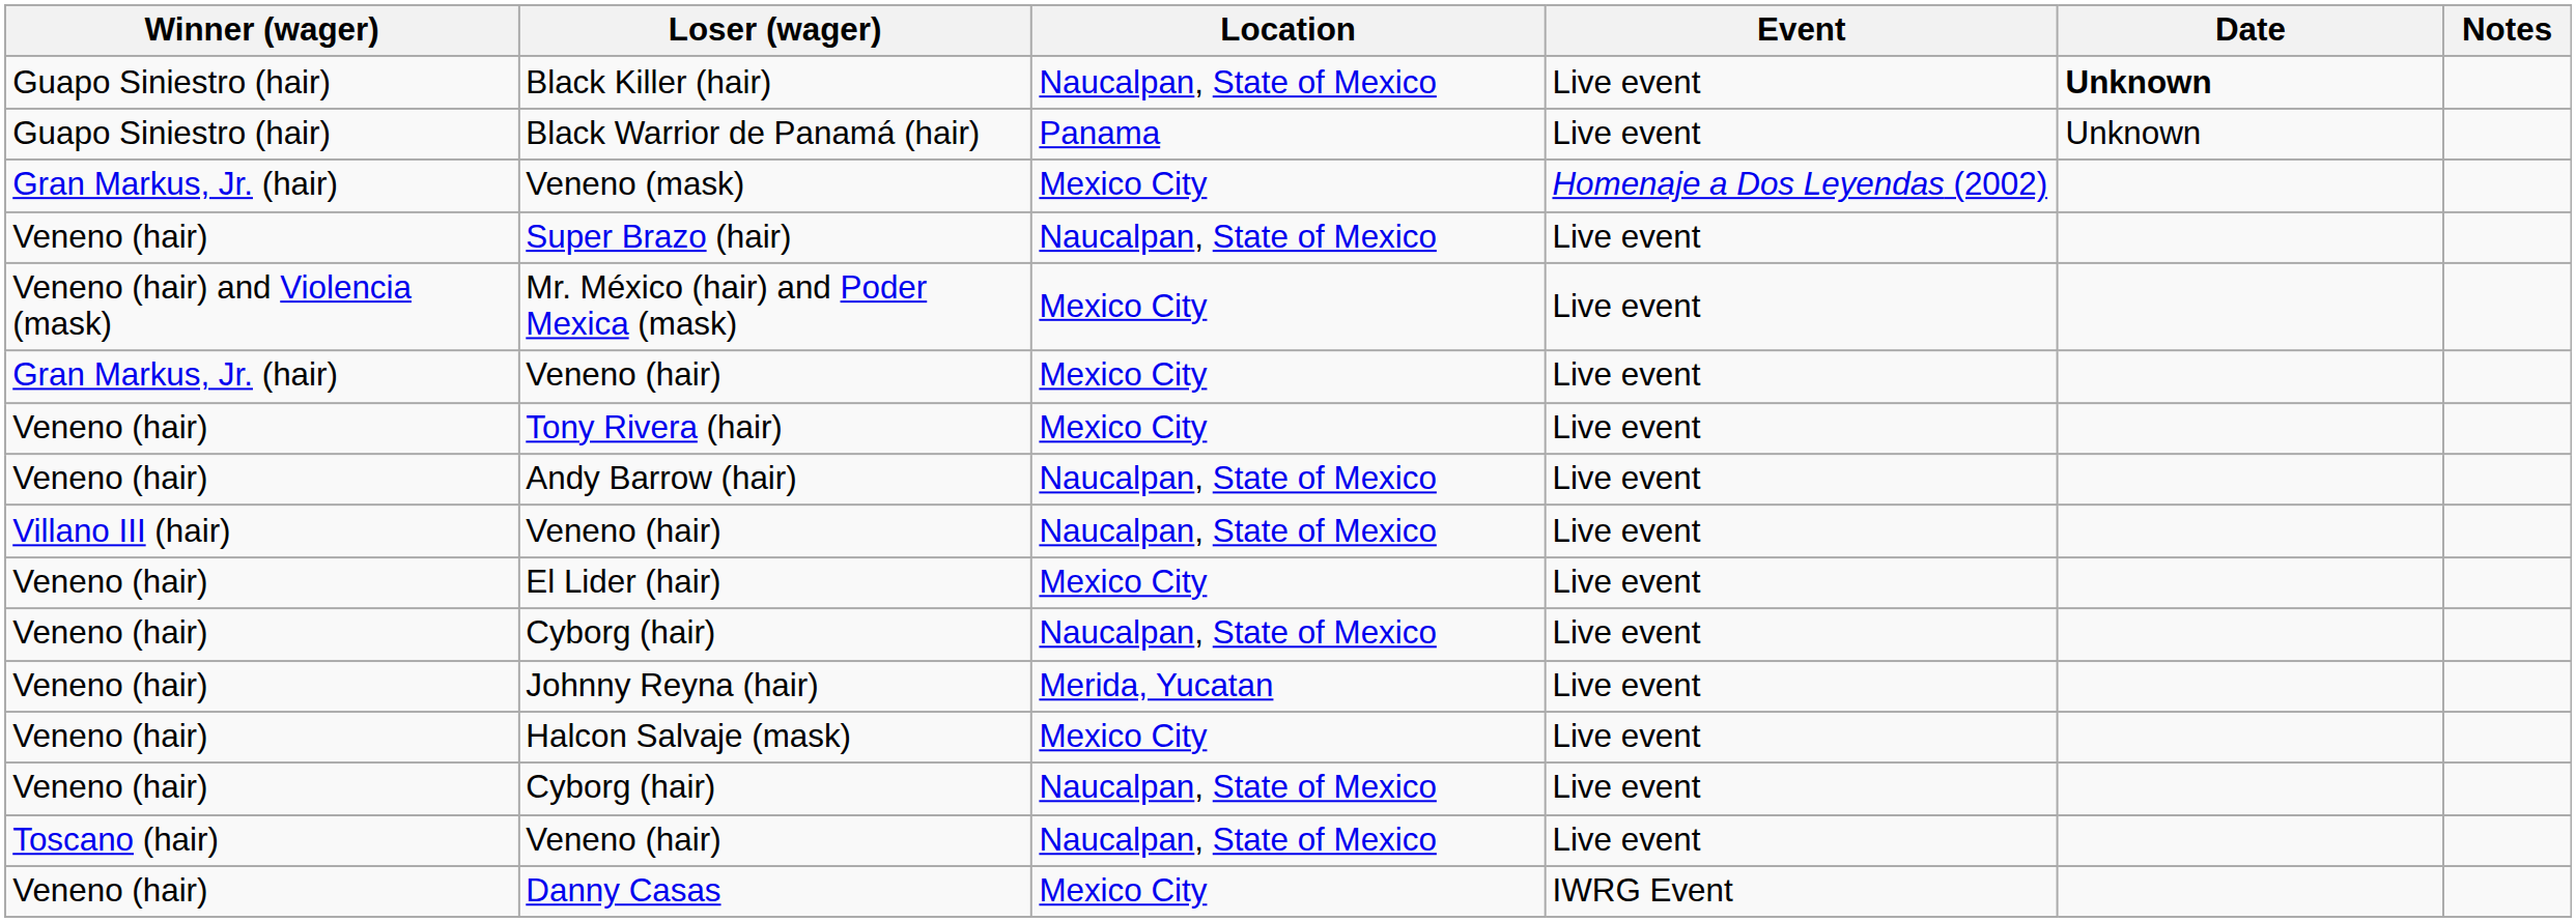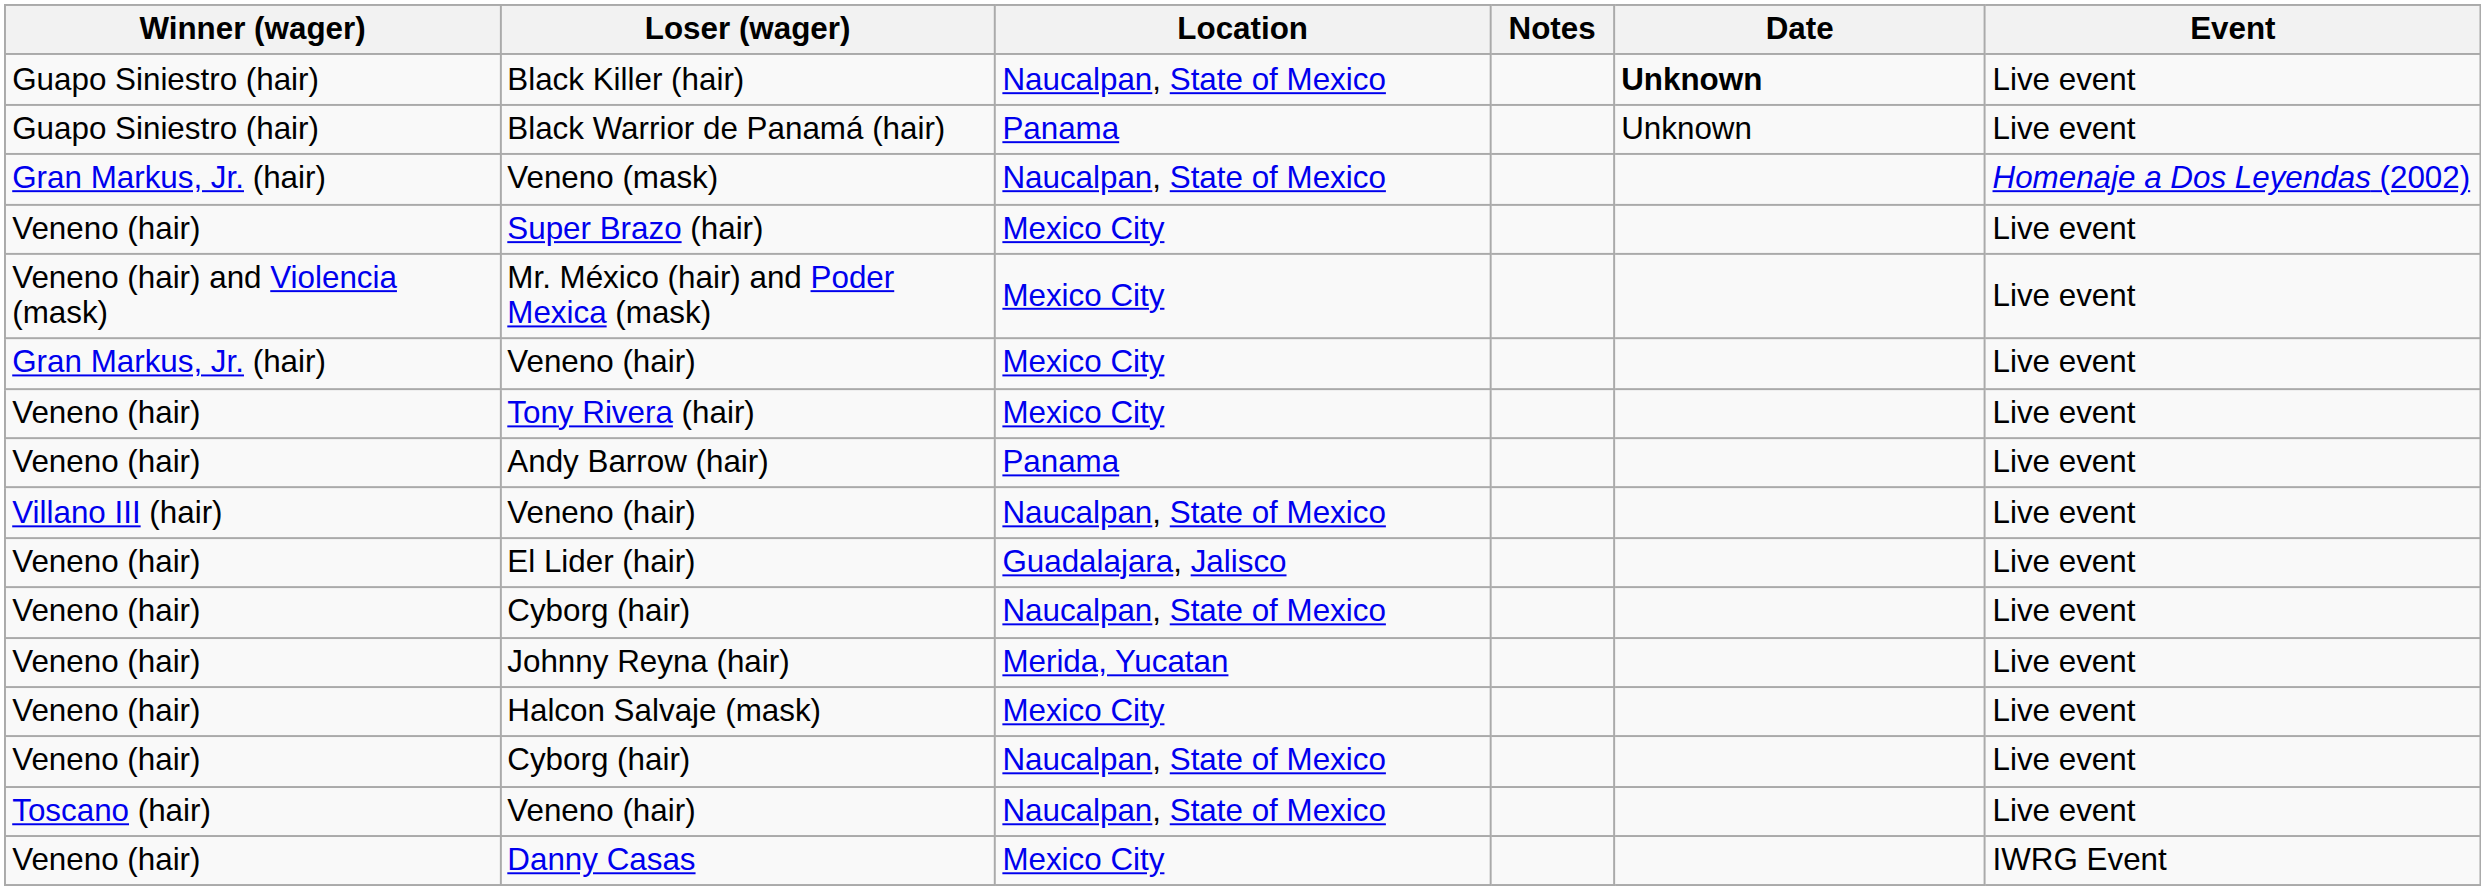 <table class="wikitable" width=100%>
 <tr>
 <th width=20%>Winner (wager)</th>
 <th width=20%>Loser (wager)</th>
 <th width=20%>Location</th>
+<th width=5%>Notes</th>
+<th width=15%>Date</th>
 <th width=20%>Event</th>
-<th width=15%>Date</th>
-<th width=5%>Notes</th>
 </tr>
 <tr>
 <td>Guapo Siniestro (hair)</td>
 <td>Black Killer (hair)</td>
 <td><a href='#'>Naucalpan</a>, <a href='#'>State of Mexico</a></td>
+<td></td>
+<td><strong>Unknown</strong></td>
 <td>Live event</td>
-<td><strong>Unknown</strong></td>
-<td></td>
 </tr>
 <tr>
 <td>Guapo Siniestro (hair)</td>
 <td>Black Warrior de Panamá (hair)</td>
 <td><a href='#'>Panama</a></td>
+<td></td>
+<td>Unknown</td>
 <td>Live event</td>
-<td>Unknown</td>
-<td></td>
 </tr>
 <tr>
 <td><a href='#'>Gran Markus, Jr.</a> (hair)</td>
 <td>Veneno (mask)</td>
-<td><a href='#'>Mexico City</a></td>
-<td><a href='#'><em>Homenaje a Dos Leyendas</em> (2002)</a></td>
+<td><a href='#'>Naucalpan</a>, <a href='#'>State of Mexico</a></td>
 <td></td>
 <td></td>
+<td><a href='#'><em>Homenaje a Dos Leyendas</em> (2002)</a></td>
 </tr>
 <tr>
 <td>Veneno (hair)</td>
 <td><a href='#'>Super Brazo</a> (hair)</td>
-<td><a href='#'>Naucalpan</a>, <a href='#'>State of Mexico</a></td>
-<td>Live event</td>
+<td><a href='#'>Mexico City</a></td>
 <td></td>
 <td></td>
+<td>Live event</td>
 </tr>
 <tr>
 <td>Veneno (hair) and <a href='#'>Violencia</a> (mask)</td>
 <td>Mr. México (hair) and <a href='#'>Poder Mexica</a> (mask)</td>
 <td><a href='#'>Mexico City</a></td>
-<td>Live event</td>
 <td></td>
 <td></td>
+<td>Live event</td>
 </tr>
 <tr>
 <td><a href='#'>Gran Markus, Jr.</a> (hair)</td>
 <td>Veneno (hair)</td>
 <td><a href='#'>Mexico City</a></td>
-<td>Live event</td>
 <td></td>
 <td></td>
+<td>Live event</td>
 </tr>
 <tr>
 <td>Veneno (hair)</td>
 <td><a href='#'>Tony Rivera</a> (hair)</td>
 <td><a href='#'>Mexico City</a></td>
-<td>Live event</td>
 <td></td>
 <td></td>
+<td>Live event</td>
 </tr>
 <tr>
 <td>Veneno (hair)</td>
 <td>Andy Barrow (hair)</td>
-<td><a href='#'>Naucalpan</a>, <a href='#'>State of Mexico</a></td>
-<td>Live event</td>
+<td><a href='#'>Panama</a></td>
 <td></td>
 <td></td>
+<td>Live event</td>
 </tr>
 <tr>
 <td><a href='#'>Villano III</a> (hair)</td>
 <td>Veneno (hair)</td>
 <td><a href='#'>Naucalpan</a>, <a href='#'>State of Mexico</a></td>
-<td>Live event</td>
 <td></td>
 <td></td>
+<td>Live event</td>
 </tr>
 <tr>
 <td>Veneno (hair)</td>
 <td>El Lider (hair)</td>
-<td><a href='#'>Mexico City</a></td>
-<td>Live event</td>
+<td><a href='#'>Guadalajara</a>, <a href='#'>Jalisco</a></td>
 <td></td>
 <td></td>
+<td>Live event</td>
 </tr>
 <tr>
 <td>Veneno (hair)</td>
 <td>Cyborg (hair)</td>
 <td><a href='#'>Naucalpan</a>, <a href='#'>State of Mexico</a></td>
-<td>Live event</td>
 <td></td>
 <td></td>
+<td>Live event</td>
 </tr>
 <tr>
 <td>Veneno (hair)</td>
 <td>Johnny Reyna (hair)</td>
 <td><a href='#'>Merida, Yucatan</a></td>
-<td>Live event</td>
 <td></td>
 <td></td>
+<td>Live event</td>
 </tr>
 <tr>
 <td>Veneno (hair)</td>
 <td>Halcon Salvaje (mask)</td>
 <td><a href='#'>Mexico City</a></td>
+<td> </td>
+<td></td>
 <td>Live event</td>
-<td></td>
-<td> </td>
 </tr>
 <tr>
 <td>Veneno (hair)</td>
 <td>Cyborg (hair)</td>
 <td><a href='#'>Naucalpan</a>, <a href='#'>State of Mexico</a></td>
-<td>Live event</td>
 <td></td>
 <td></td>
+<td>Live event</td>
 </tr>
 <tr>
 <td><a href='#'>Toscano</a> (hair)</td>
 <td>Veneno (hair)</td>
 <td><a href='#'>Naucalpan</a>, <a href='#'>State of Mexico</a></td>
-<td>Live event</td>
 <td></td>
 <td></td>
+<td>Live event</td>
 </tr>
 <tr>
 <td>Veneno (hair)</td>
 <td><a href='#'>Danny Casas</a></td>
 <td><a href='#'>Mexico City</a></td>
-<td>IWRG Event</td>
 <td></td>
 <td></td>
+<td>IWRG Event</td>
 </tr>
 </table>
